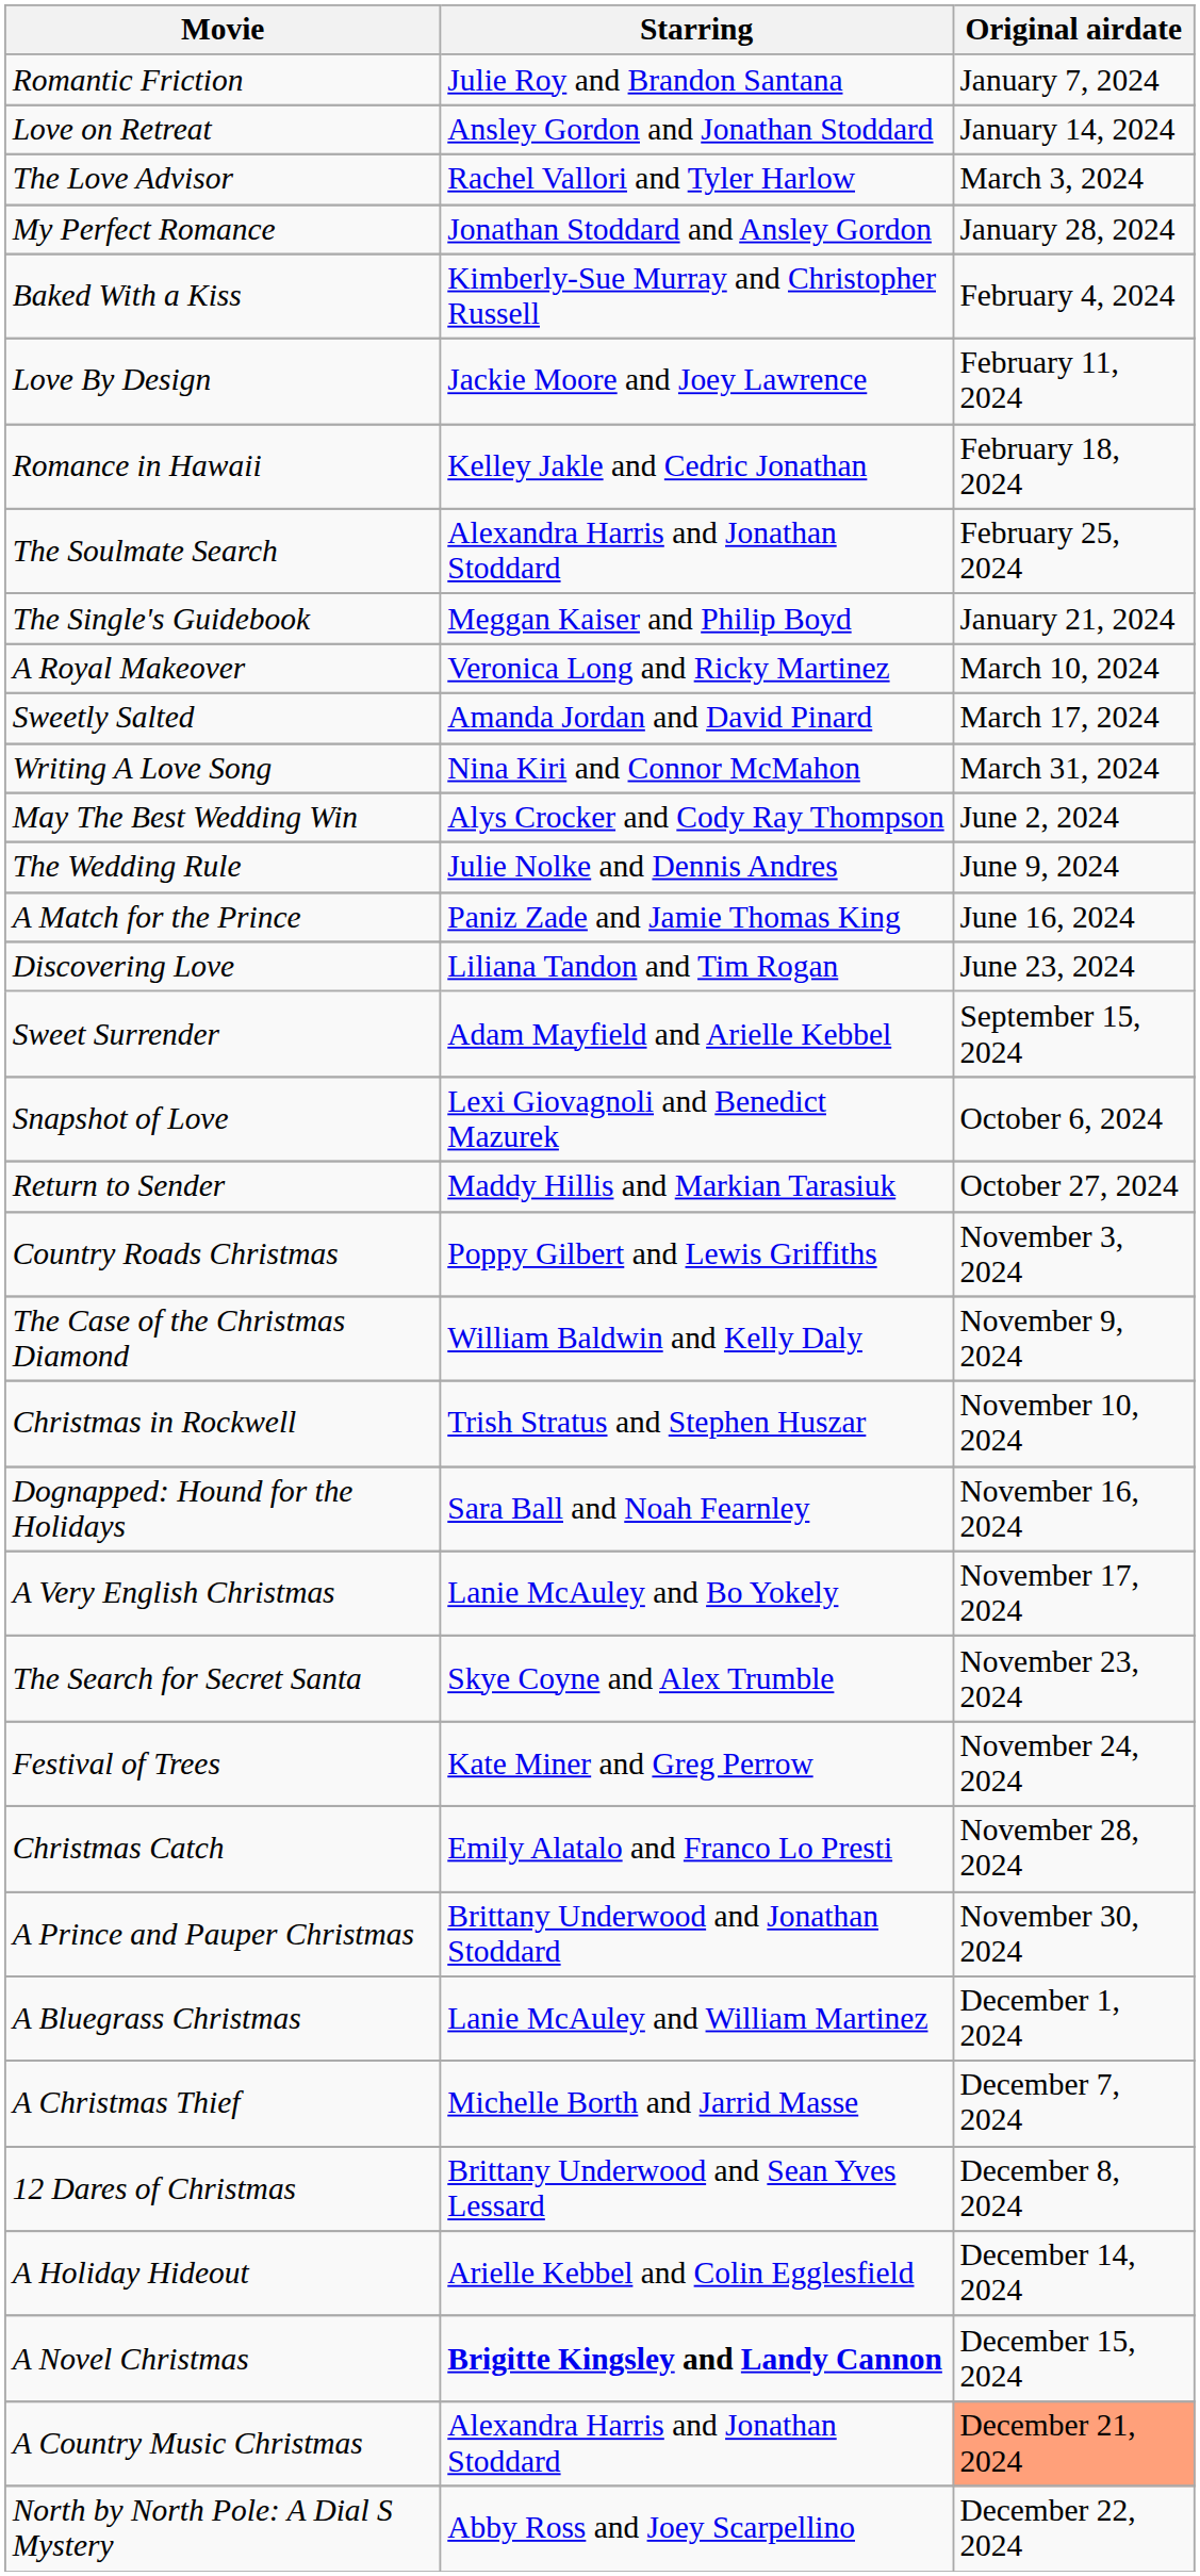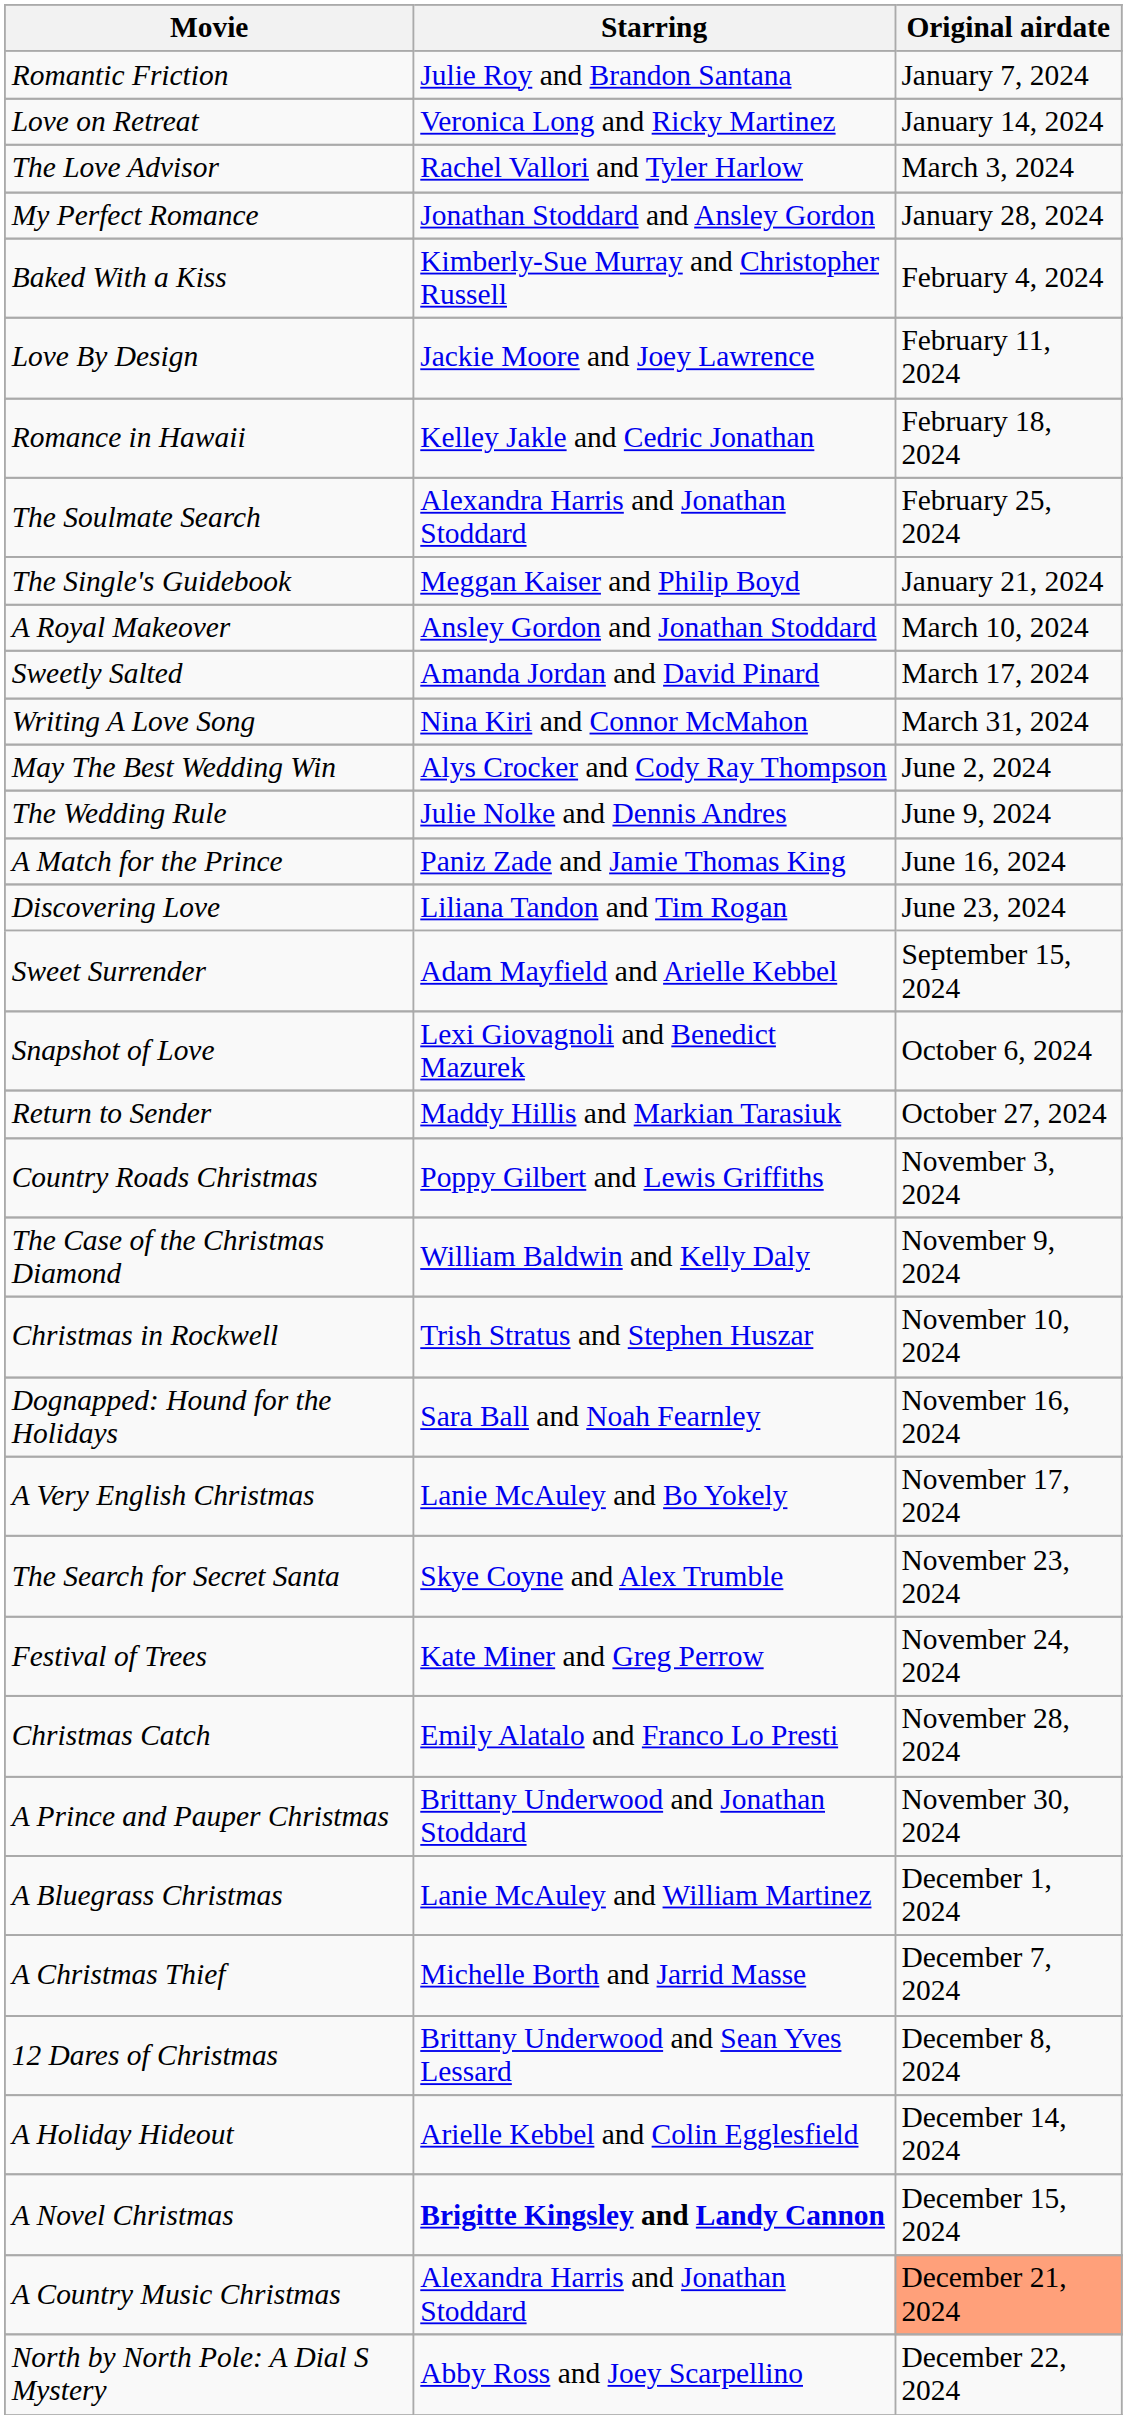 <table class="wikitable sortable">
 <tr>
 <th scope="col" class="unsortable">Movie</th>
 <th scope="col" class="unsortable">Starring</th>
 <th scope="col" class="unsortable">Original airdate</th>
 </tr>
 <tr>
 <td><em>Romantic Friction</em></td>
 <td><a href='#'>Julie Roy</a> and <a href='#'>Brandon Santana</a></td>
 <td>January 7, 2024</td>
 </tr>
 <tr>
 </tr>
 <tr>
 <td><em>Love on Retreat</em></td>
-<td><a href='#'>Ansley Gordon</a> and <a href='#'>Jonathan Stoddard</a></td>
+<td><a href='#'>Veronica Long</a> and <a href='#'>Ricky Martinez</a></td>
 <td>January 14, 2024</td>
 </tr>
 <tr>
 </tr>
 <tr>
 <td><em>The Love Advisor</em></td>
 <td><a href='#'>Rachel Vallori</a> and <a href='#'>Tyler Harlow</a></td>
 <td>March 3, 2024</td>
 </tr>
 <tr>
 </tr>
 <tr>
 <td><em>My Perfect Romance</em></td>
 <td><a href='#'>Jonathan Stoddard</a> and <a href='#'>Ansley Gordon</a></td>
 <td>January 28, 2024</td>
 </tr>
 <tr>
 </tr>
 <tr>
 <td><em>Baked With a Kiss</em></td>
 <td><a href='#'>Kimberly-Sue Murray</a> and <a href='#'>Christopher Russell</a></td>
 <td>February 4, 2024</td>
 </tr>
 <tr>
 </tr>
 <tr>
 <td><em>Love By Design</em></td>
 <td><a href='#'>Jackie Moore</a> and <a href='#'>Joey Lawrence</a></td>
 <td>February 11, 2024</td>
 </tr>
 <tr>
 </tr>
 <tr>
 <td><em>Romance in Hawaii</em></td>
 <td><a href='#'>Kelley Jakle</a> and <a href='#'>Cedric Jonathan</a></td>
 <td>February 18, 2024</td>
 </tr>
 <tr>
 </tr>
 <tr>
 <td><em>The Soulmate Search</em></td>
 <td><a href='#'>Alexandra Harris</a> and <a href='#'>Jonathan Stoddard</a></td>
 <td>February 25, 2024</td>
 </tr>
 <tr>
 </tr>
 <tr>
 <td><em>The Single's Guidebook</em></td>
 <td><a href='#'>Meggan Kaiser</a> and <a href='#'>Philip Boyd</a></td>
 <td>January 21, 2024</td>
 </tr>
 <tr>
 </tr>
 <tr>
 <td><em>A Royal Makeover</em></td>
-<td><a href='#'>Veronica Long</a> and <a href='#'>Ricky Martinez</a></td>
+<td><a href='#'>Ansley Gordon</a> and <a href='#'>Jonathan Stoddard</a></td>
 <td>March 10, 2024</td>
 </tr>
 <tr>
 </tr>
 <tr>
 <td><em>Sweetly Salted</em></td>
 <td><a href='#'>Amanda Jordan</a> and <a href='#'>David Pinard</a></td>
 <td>March 17, 2024</td>
 </tr>
 <tr>
 </tr>
 <tr>
 <td><em>Writing A Love Song</em></td>
 <td><a href='#'>Nina Kiri</a> and <a href='#'>Connor McMahon</a></td>
 <td>March 31, 2024</td>
 </tr>
 <tr>
 </tr>
 <tr>
 <td><em>May The Best Wedding Win</em></td>
 <td><a href='#'>Alys Crocker</a> and <a href='#'>Cody Ray Thompson</a></td>
 <td>June 2, 2024</td>
 </tr>
 <tr>
 </tr>
 <tr>
 <td><em>The Wedding Rule</em></td>
 <td><a href='#'>Julie Nolke</a> and <a href='#'>Dennis Andres</a></td>
 <td>June 9, 2024</td>
 </tr>
 <tr>
 </tr>
 <tr>
 <td><em>A Match for the Prince</em></td>
 <td><a href='#'>Paniz Zade</a> and <a href='#'>Jamie Thomas King</a></td>
 <td>June 16, 2024</td>
 </tr>
 <tr>
 </tr>
 <tr>
 <td><em>Discovering Love</em></td>
 <td><a href='#'>Liliana Tandon</a> and <a href='#'>Tim Rogan</a></td>
 <td>June 23, 2024</td>
 </tr>
 <tr>
 <td><em>Sweet Surrender</em></td>
 <td><a href='#'>Adam Mayfield</a> and <a href='#'>Arielle Kebbel</a></td>
 <td>September 15, 2024</td>
 </tr>
 <tr>
 </tr>
 <tr>
 <td><em>Snapshot of Love</em></td>
 <td><a href='#'>Lexi Giovagnoli</a> and <a href='#'>Benedict Mazurek</a></td>
 <td>October 6, 2024</td>
 </tr>
 <tr>
 </tr>
 <tr>
 <td><em>Return to Sender</em></td>
 <td><a href='#'>Maddy Hillis</a> and <a href='#'>Markian Tarasiuk</a></td>
 <td>October 27, 2024</td>
 </tr>
 <tr>
 </tr>
 <tr>
 <td><em>Country Roads Christmas</em></td>
 <td><a href='#'>Poppy Gilbert</a> and <a href='#'>Lewis Griffiths</a></td>
 <td>November 3, 2024</td>
 </tr>
 <tr>
 </tr>
 <tr>
 <td><em>The Case of the Christmas Diamond</em></td>
 <td><a href='#'>William Baldwin</a> and <a href='#'>Kelly Daly</a></td>
 <td>November 9, 2024</td>
 </tr>
 <tr>
 </tr>
 <tr>
 <td><em>Christmas in Rockwell</em></td>
 <td><a href='#'>Trish Stratus</a> and <a href='#'>Stephen Huszar</a></td>
 <td>November 10, 2024</td>
 </tr>
 <tr>
 </tr>
 <tr>
 <td><em>Dognapped: Hound for the Holidays</em></td>
 <td><a href='#'>Sara Ball</a> and <a href='#'>Noah Fearnley</a></td>
 <td>November 16, 2024</td>
 </tr>
 <tr>
 </tr>
 <tr>
 <td><em>A Very English Christmas</em></td>
 <td><a href='#'>Lanie McAuley</a> and <a href='#'>Bo Yokely</a></td>
 <td>November 17, 2024</td>
 </tr>
 <tr>
 </tr>
 <tr>
 <td><em>The Search for Secret Santa</em></td>
 <td><a href='#'>Skye Coyne</a> and <a href='#'>Alex Trumble</a></td>
 <td>November 23, 2024</td>
 </tr>
 <tr>
 </tr>
 <tr>
 <td><em>Festival of Trees</em></td>
 <td><a href='#'>Kate Miner</a> and <a href='#'>Greg Perrow</a></td>
 <td>November 24, 2024</td>
 </tr>
 <tr>
 </tr>
 <tr>
 <td><em>Christmas Catch</em></td>
 <td><a href='#'>Emily Alatalo</a> and <a href='#'>Franco Lo Presti</a></td>
 <td>November 28, 2024</td>
 </tr>
 <tr>
 </tr>
 <tr>
 <td><em>A Prince and Pauper Christmas</em></td>
 <td><a href='#'>Brittany Underwood</a> and <a href='#'>Jonathan Stoddard</a></td>
 <td>November 30, 2024</td>
 </tr>
 <tr>
 </tr>
 <tr>
 <td><em>A Bluegrass Christmas</em></td>
 <td><a href='#'>Lanie McAuley</a> and <a href='#'>William Martinez</a></td>
 <td>December 1, 2024</td>
 </tr>
 <tr>
 </tr>
 <tr>
 <td><em>A Christmas Thief</em></td>
 <td><a href='#'>Michelle Borth</a> and <a href='#'>Jarrid Masse</a></td>
 <td>December 7, 2024</td>
 </tr>
 <tr>
 </tr>
 <tr>
 <td><em>12 Dares of Christmas</em></td>
 <td><a href='#'>Brittany Underwood</a> and <a href='#'>Sean Yves Lessard</a></td>
 <td>December 8, 2024</td>
 </tr>
 <tr>
 </tr>
 <tr>
 <td><em>A Holiday Hideout</em></td>
 <td><a href='#'>Arielle Kebbel</a> and <a href='#'>Colin Egglesfield</a></td>
 <td>December 14, 2024</td>
 </tr>
 <tr>
 </tr>
 <tr>
 <td><em>A Novel Christmas</em></td>
 <td><strong><a href='#'>Brigitte Kingsley</a> and <a href='#'>Landy Cannon</a></strong></td>
 <td>December 15, 2024</td>
 </tr>
 <tr>
 </tr>
 <tr>
 <td><em>A Country Music Christmas</em></td>
 <td><a href='#'>Alexandra Harris</a> and <a href='#'>Jonathan Stoddard</a></td>
 <td style="background: lightsalmon;">December 21, 2024</td>
 </tr>
 <tr>
 </tr>
 <tr>
 <td><em>North by North Pole: A Dial S Mystery</em></td>
 <td><a href='#'>Abby Ross</a> and <a href='#'>Joey Scarpellino</a></td>
 <td>December 22, 2024</td>
 </tr>
 <tr>
 </tr>
 </table>
